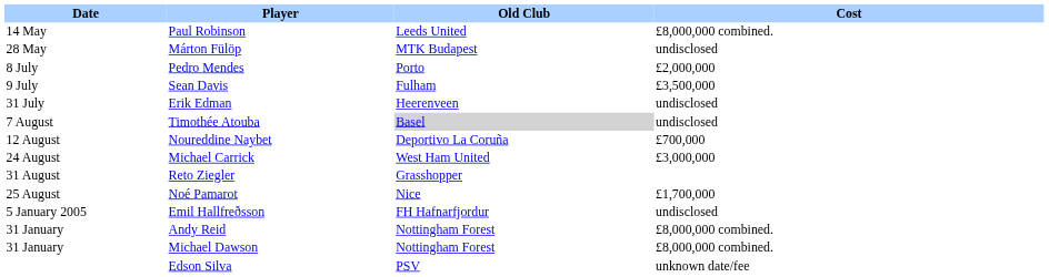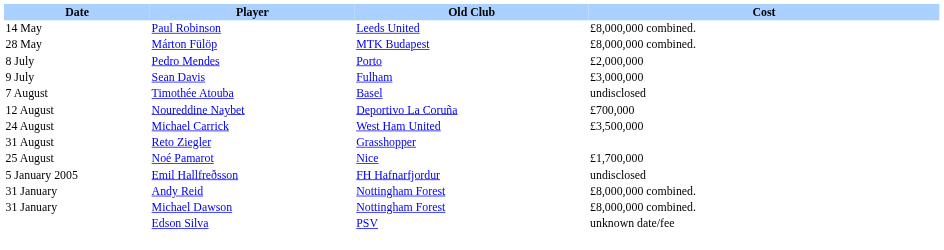 <table border="0" cellspacing="0" cellpadding="2">
 <tr style="background:#aad0ff;">
 <th width=5%>Date</th>
 <th width=7%>Player</th>
 <th width=8%>Old Club</th>
 <th width=12%>Cost</th>
 </tr>
 <tr>
 <td>14 May</td>
 <td> <a href='#'>Paul Robinson</a></td>
 <td> <a href='#'>Leeds United</a></td>
 <td>£8,000,000 combined.</td>
 </tr>
 <tr>
 <td>28 May</td>
 <td> <a href='#'>Márton Fülöp</a></td>
 <td> <a href='#'>MTK Budapest</a></td>
-<td>undisclosed</td>
+<td>£8,000,000 combined.</td>
 </tr>
 <tr>
 <td>8 July</td>
 <td> <a href='#'>Pedro Mendes</a></td>
 <td> <a href='#'>Porto</a></td>
 <td>£2,000,000</td>
 </tr>
 <tr>
 <td>9 July</td>
 <td> <a href='#'>Sean Davis</a></td>
 <td> <a href='#'>Fulham</a></td>
-<td>£3,500,000</td>
-</tr>
-<tr>
-<td>31 July</td>
-<td> <a href='#'>Erik Edman</a></td>
-<td> <a href='#'>Heerenveen</a></td>
-<td>undisclosed</td>
+<td>£3,000,000</td>
 </tr>
 <tr>
 <td>7 August</td>
 <td> <a href='#'>Timothée Atouba</a></td>
-<td style="background: lightgrey;"> <a href='#'>Basel</a></td>
+<td> <a href='#'>Basel</a></td>
 <td>undisclosed</td>
 </tr>
 <tr>
 <td>12 August</td>
 <td> <a href='#'>Noureddine Naybet</a></td>
 <td> <a href='#'>Deportivo La Coruña</a></td>
 <td>£700,000</td>
 </tr>
 <tr>
 <td>24 August</td>
 <td> <a href='#'>Michael Carrick</a></td>
 <td> <a href='#'>West Ham United</a></td>
-<td>£3,000,000</td>
+<td>£3,500,000</td>
 </tr>
 <tr>
 <td>31 August</td>
 <td> <a href='#'>Reto Ziegler</a></td>
 <td> <a href='#'>Grasshopper</a></td>
 <td></td>
 </tr>
 <tr>
 <td>25 August</td>
 <td> <a href='#'>Noé Pamarot</a></td>
 <td> <a href='#'>Nice</a></td>
 <td>£1,700,000</td>
 </tr>
 <tr>
 <td>5 January 2005</td>
 <td> <a href='#'>Emil Hallfreðsson</a></td>
 <td> <a href='#'>FH Hafnarfjordur</a></td>
 <td>undisclosed</td>
 </tr>
 <tr>
 <td>31 January</td>
 <td> <a href='#'>Andy Reid</a></td>
 <td> <a href='#'>Nottingham Forest</a></td>
 <td>£8,000,000 combined.</td>
 </tr>
 <tr>
 <td>31 January</td>
 <td> <a href='#'>Michael Dawson</a></td>
 <td> <a href='#'>Nottingham Forest</a></td>
 <td>£8,000,000 combined.</td>
 </tr>
 <tr>
 <td></td>
 <td> <a href='#'>Edson Silva</a></td>
 <td> <a href='#'>PSV</a></td>
 <td>unknown date/fee</td>
 </tr>
 <tr>
 </tr>
 </table>
